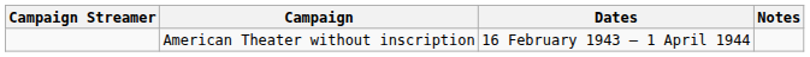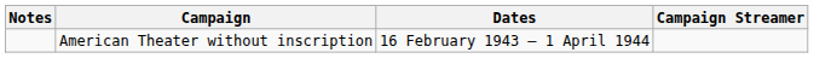 <table class="wikitable">
 <tr style="background:#efefef;">
-<th>Campaign Streamer</th>
+<th>Notes</th>
 <th>Campaign</th>
 <th>Dates</th>
-<th>Notes</th>
+<th>Campaign Streamer</th>
 </tr>
 <tr>
 <td></td>
 <td>American Theater without inscription</td>
 <td>16 February 1943 – 1 April 1944</td>
 <td></td>
 </tr>
 </table>
